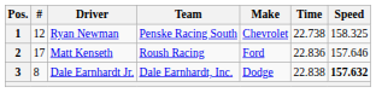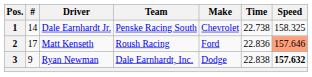 <table class="wikitable" style="font-size:95%">
 <tr>
 <th>Pos.</th>
 <th>#</th>
 <th>Driver</th>
 <th>Team</th>
 <th>Make</th>
 <th>Time</th>
 <th>Speed</th>
 </tr>
 <tr>
 <th>1</th>
-<td>12</td>
-<td><a href='#'>Ryan Newman</a></td>
+<td>14</td>
+<td><a href='#'>Dale Earnhardt Jr.</a></td>
 <td><a href='#'>Penske Racing South</a></td>
 <td><a href='#'>Chevrolet</a></td>
 <td>22.738</td>
 <td>158.325</td>
 </tr>
 <tr>
 <th>2</th>
 <td>17</td>
 <td><a href='#'>Matt Kenseth</a></td>
 <td><a href='#'>Roush Racing</a></td>
 <td><a href='#'>Ford</a></td>
 <td>22.836</td>
-<td>157.646</td>
+<td style="background: lightsalmon;">157.646</td>
 </tr>
 <tr>
 <th>3</th>
-<td>8</td>
-<td><a href='#'>Dale Earnhardt Jr.</a></td>
+<td>9</td>
+<td><a href='#'>Ryan Newman</a></td>
 <td><a href='#'>Dale Earnhardt, Inc.</a></td>
 <td><a href='#'>Dodge</a></td>
 <td>22.838</td>
 <td><strong>157.632</strong></td>
 </tr>
 <tr>
 <th colspan="7"></th>
 </tr>
 </table>
